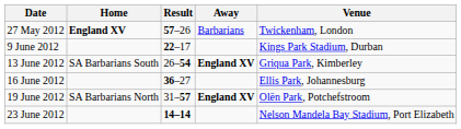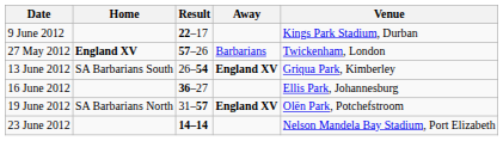 <table class="wikitable">
 <tr>
 <th>Date</th>
 <th>Home</th>
 <th>Result</th>
 <th>Away</th>
 <th>Venue</th>
 </tr>
 <tr>
+<td>9 June 2012</td>
+<td><strong></strong></td>
+<td><strong>22</strong>–17</td>
+<td></td>
+<td><a href='#'>Kings Park Stadium</a>, Durban</td>
+</tr>
+<tr>
 <td>27 May 2012</td>
 <td><strong>England XV</strong></td>
 <td><strong>57</strong>–26</td>
 <td><a href='#'>Barbarians</a></td>
 <td><a href='#'>Twickenham</a>, London</td>
-</tr>
-<tr>
-<td>9 June 2012</td>
-<td><strong></strong></td>
-<td><strong>22</strong>–17</td>
-<td></td>
-<td><a href='#'>Kings Park Stadium</a>, Durban</td>
 </tr>
 <tr>
 <td>13 June 2012</td>
 <td>SA Barbarians South</td>
 <td>26–<strong>54</strong></td>
 <td><strong>England XV</strong></td>
 <td><a href='#'>Griqua Park</a>, Kimberley</td>
 </tr>
 <tr>
 <td>16 June 2012</td>
 <td><strong></strong></td>
 <td><strong>36</strong>–27</td>
 <td></td>
 <td><a href='#'>Ellis Park</a>, Johannesburg</td>
 </tr>
 <tr>
 <td>19 June 2012</td>
 <td>SA Barbarians North</td>
 <td>31–<strong>57</strong></td>
 <td><strong>England XV</strong></td>
 <td><a href='#'>Olën Park</a>, Potchefstroom</td>
 </tr>
 <tr>
 <td>23 June 2012</td>
 <td></td>
 <td><strong>14–14</strong></td>
 <td></td>
 <td><a href='#'>Nelson Mandela Bay Stadium</a>, Port Elizabeth</td>
 </tr>
 </table>
